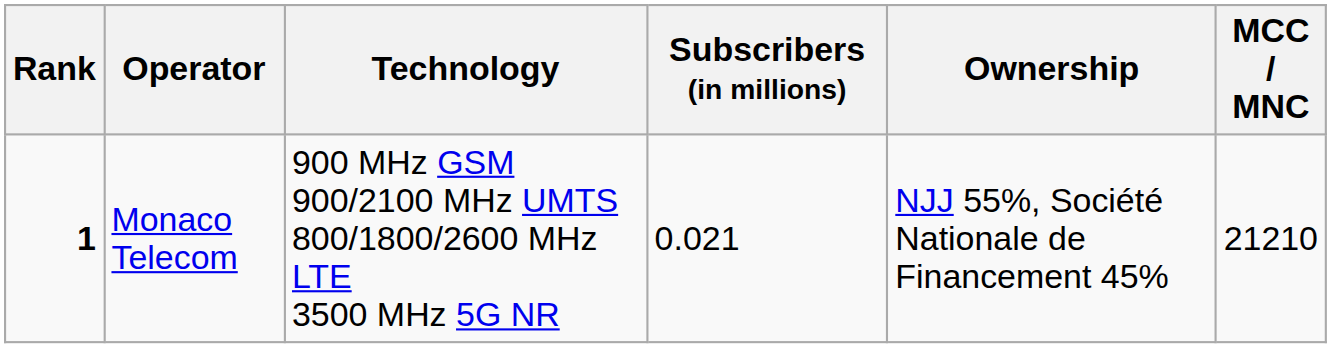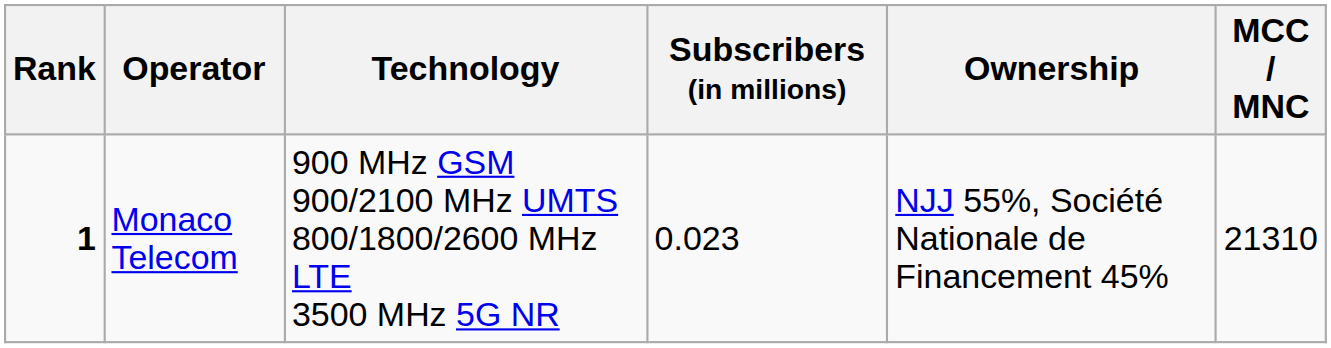 <table class="wikitable" style="width:100%;">
 <tr>
 <th style="width:3%;">Rank</th>
 <th style="width:15%;">Operator</th>
 <th style="width:30%;">Technology</th>
 <th style="width:20%;">Subscribers<br><small>(in millions)</small></th>
 <th style="width:32%;">Ownership</th>
 <th>MCC / MNC</th>
 </tr>
 <tr>
 <td align=right><strong>1</strong></td>
 <td><a href='#'>Monaco Telecom</a></td>
 <td>900 MHz <a href='#'>GSM</a><br> 900/2100 MHz <a href='#'>UMTS</a><br>800/1800/2600 MHz <a href='#'>LTE</a><br>3500 MHz <a href='#'>5G NR</a></td>
-<td>0.021</td>
+<td>0.023</td>
 <td><a href='#'>NJJ</a> 55%, Société Nationale de Financement 45%</td>
-<td>21210</td>
+<td>21310</td>
 </tr>
 </table>
